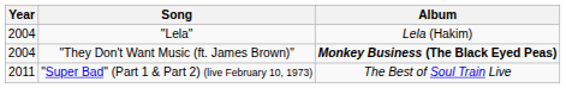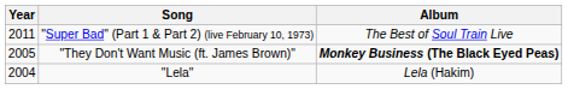 <table class="wikitable" style="text-align:center;">
 <tr>
 <th>Year</th>
 <th>Song</th>
 <th>Album</th>
 </tr>
 <tr>
+<td>2011</td>
+<td>"<a href='#'>Super Bad</a>" (Part 1 & Part 2) <small>(live February 10, 1973)</small></td>
+<td><em>The Best of <a href='#'>Soul Train</a> Live</em></td>
+</tr>
+<tr>
+<td>2005</td>
+<td>"They Don't Want Music (ft. James Brown)"</td>
+<td><strong><em>Monkey Business</em> (The Black Eyed Peas)</strong></td>
+</tr>
+<tr>
 <td>2004</td>
 <td>"Lela"</td>
 <td><em>Lela</em> (Hakim) </td>
 </tr>
-<tr>
-<td>2004</td>
-<td>"They Don't Want Music (ft. James Brown)"</td>
-<td><strong><em>Monkey Business</em> (The Black Eyed Peas)</strong></td>
-</tr>
-<tr>
-<td>2011</td>
-<td>"<a href='#'>Super Bad</a>" (Part 1 & Part 2) <small>(live February 10, 1973)</small></td>
-<td><em>The Best of <a href='#'>Soul Train</a> Live</em></td>
-</tr>
 </table>
